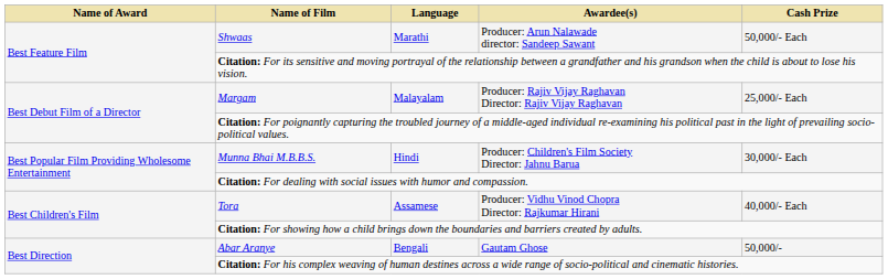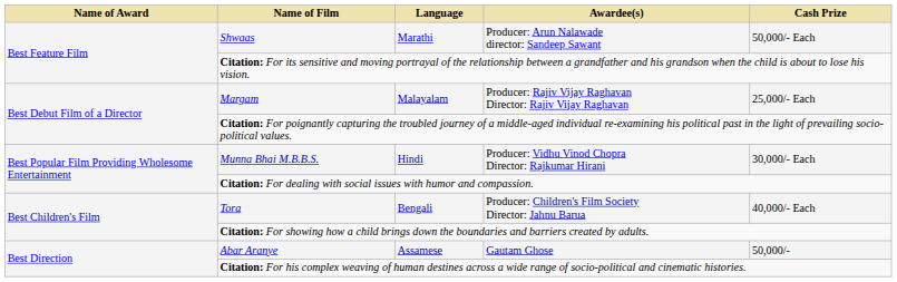 <table class="wikitable" style="width:100%;">
 <tr>
 <th style="background-color:#EFE4B0;width:24%;">Name of Award</th>
 <th style="background-color:#EFE4B0;width:20%;">Name of Film</th>
 <th style="background-color:#EFE4B0;width:10%;">Language</th>
 <th style="background-color:#EFE4B0;width:30%;">Awardee(s)</th>
 <th style="background-color:#EFE4B0;width:16%;">Cash Prize</th>
 </tr>
 <tr style="background-color:#F4F4F4">
 <td rowspan="2"><a href='#'>Best Feature Film</a></td>
 <td><em><a href='#'>Shwaas</a></em></td>
 <td><a href='#'>Marathi</a></td>
 <td>Producer: <a href='#'>Arun Nalawade</a><br>director: <a href='#'>Sandeep Sawant</a></td>
 <td> 50,000/- Each</td>
 </tr>
 <tr style="background-color:#F9F9F9">
 <td colspan="4"><strong>Citation:</strong> <em>For its sensitive and moving portrayal of the relationship between a grandfather and his grandson when the child is about to lose his vision.</em></td>
 </tr>
 <tr style="background-color:#F4F4F4">
 <td rowspan="2"><a href='#'>Best Debut Film of a Director</a></td>
 <td><em><a href='#'>Margam</a></em></td>
 <td><a href='#'>Malayalam</a></td>
 <td>Producer: <a href='#'>Rajiv Vijay Raghavan</a><br>Director: <a href='#'>Rajiv Vijay Raghavan</a></td>
 <td> 25,000/- Each</td>
 </tr>
 <tr style="background-color:#F9F9F9">
 <td colspan="4"><strong>Citation:</strong> <em>For poignantly capturing the troubled journey of a middle-aged individual re-examining his political past in the light of prevailing socio-political values.</em></td>
 </tr>
 <tr style="background-color:#F4F4F4">
 <td rowspan="2"><a href='#'>Best Popular Film Providing Wholesome Entertainment</a></td>
 <td><em><a href='#'>Munna Bhai M.B.B.S.</a></em></td>
 <td><a href='#'>Hindi</a></td>
-<td>Producer: <a href='#'>Children's Film Society</a><br>Director: <a href='#'>Jahnu Barua</a></td>
+<td>Producer: <a href='#'>Vidhu Vinod Chopra</a><br>Director: <a href='#'>Rajkumar Hirani</a></td>
 <td> 30,000/- Each</td>
 </tr>
 <tr style="background-color:#F9F9F9">
 <td colspan="4"><strong>Citation:</strong> <em>For dealing with social issues with humor and compassion.</em></td>
 </tr>
 <tr style="background-color:#F4F4F4">
 <td rowspan="2"><a href='#'>Best Children's Film</a></td>
 <td><em><a href='#'>Tora</a></em></td>
-<td><a href='#'>Assamese</a></td>
-<td>Producer: <a href='#'>Vidhu Vinod Chopra</a><br>Director: <a href='#'>Rajkumar Hirani</a></td>
+<td><a href='#'>Bengali</a></td>
+<td>Producer: <a href='#'>Children's Film Society</a><br>Director: <a href='#'>Jahnu Barua</a></td>
 <td> 40,000/- Each</td>
 </tr>
 <tr style="background-color:#F9F9F9">
 <td colspan="4"><strong>Citation:</strong> <em>For showing how a child brings down the boundaries and barriers created by adults.</em></td>
 </tr>
 <tr style="background-color:#F4F4F4">
 <td rowspan="2"><a href='#'>Best Direction</a></td>
 <td><em><a href='#'>Abar Aranye</a></em></td>
-<td><a href='#'>Bengali</a></td>
+<td><a href='#'>Assamese</a></td>
 <td><a href='#'>Gautam Ghose</a></td>
 <td> 50,000/-</td>
 </tr>
 <tr style="background-color:#F9F9F9">
 <td colspan="4"><strong>Citation:</strong> <em>For his complex weaving of human destines across a wide range of socio-political and cinematic histories.</em></td>
 </tr>
 </table>
